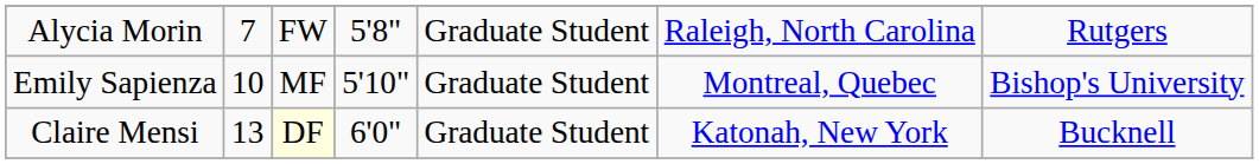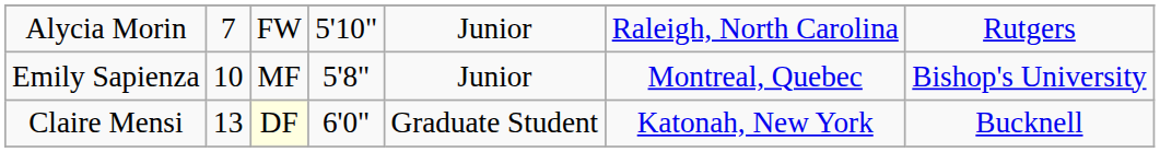 <table class="wikitable sortable" style="text-align:center;" border="1">
 <tr align=center>
 </tr>
 <tr>
 <td>Alycia Morin</td>
 <td>7</td>
 <td>FW</td>
-<td>5'8"</td>
-<td>Graduate Student</td>
+<td>5'10"</td>
+<td>Junior</td>
 <td><a href='#'>Raleigh, North Carolina</a></td>
 <td><a href='#'>Rutgers</a></td>
 </tr>
 <tr>
 <td>Emily Sapienza</td>
 <td>10</td>
 <td>MF</td>
-<td>5'10"</td>
-<td>Graduate Student</td>
+<td>5'8"</td>
+<td>Junior</td>
 <td><a href='#'>Montreal, Quebec</a></td>
 <td><a href='#'>Bishop's University</a></td>
 </tr>
 <tr>
 <td>Claire Mensi</td>
 <td>13</td>
 <td style="background: lightyellow;">DF</td>
 <td>6'0"</td>
 <td>Graduate Student</td>
 <td><a href='#'>Katonah, New York</a></td>
 <td><a href='#'>Bucknell</a></td>
 </tr>
 </table>
